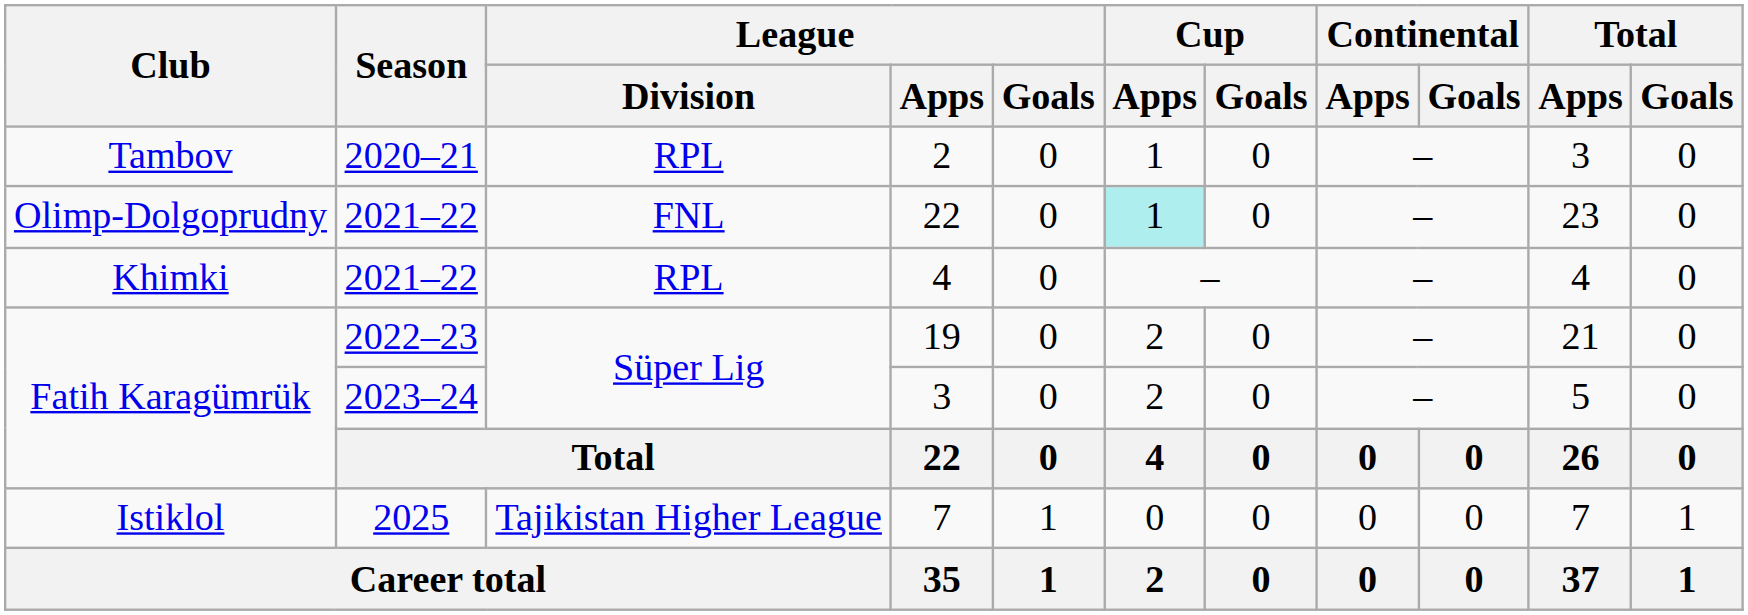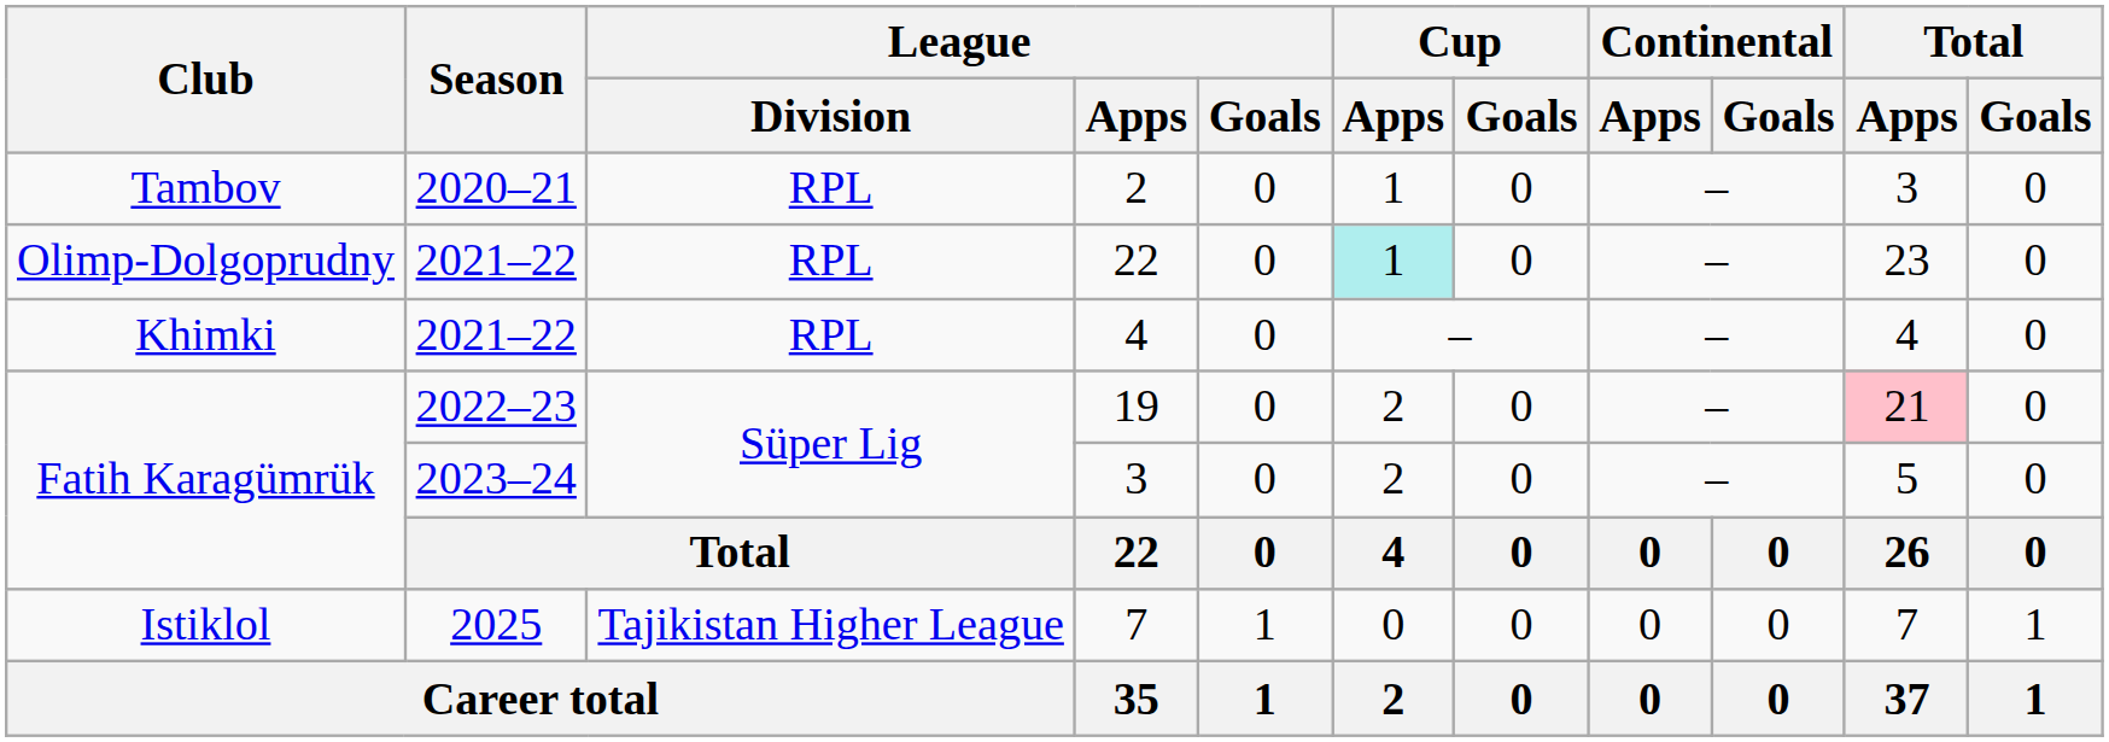 <table class="wikitable" style="text-align: center;">
 <tr>
 <th rowspan=2>Club</th>
 <th rowspan=2>Season</th>
 <th colspan=3>League</th>
 <th colspan=2>Cup</th>
 <th colspan=2>Continental</th>
 <th colspan=2>Total</th>
 </tr>
 <tr>
 <th>Division</th>
 <th>Apps</th>
 <th>Goals</th>
 <th>Apps</th>
 <th>Goals</th>
 <th>Apps</th>
 <th>Goals</th>
 <th>Apps</th>
 <th>Goals</th>
 </tr>
 <tr>
 <td><a href='#'>Tambov</a></td>
 <td><a href='#'>2020–21</a></td>
 <td><a href='#'>RPL</a></td>
 <td>2</td>
 <td>0</td>
 <td>1</td>
 <td>0</td>
 <td colspan=2>–</td>
 <td>3</td>
 <td>0</td>
 </tr>
 <tr>
 <td><a href='#'>Olimp-Dolgoprudny</a></td>
 <td><a href='#'>2021–22</a></td>
-<td><a href='#'>FNL</a></td>
+<td><a href='#'>RPL</a></td>
 <td>22</td>
 <td>0</td>
 <td style="background: paleturquoise;">1</td>
 <td>0</td>
 <td colspan=2>–</td>
 <td>23</td>
 <td>0</td>
 </tr>
 <tr>
 <td><a href='#'>Khimki</a></td>
 <td><a href='#'>2021–22</a></td>
 <td><a href='#'>RPL</a></td>
 <td>4</td>
 <td>0</td>
 <td colspan=2>–</td>
 <td colspan=2>–</td>
 <td>4</td>
 <td>0</td>
 </tr>
 <tr>
 <td rowspan="3"><a href='#'>Fatih Karagümrük</a></td>
 <td><a href='#'>2022–23</a></td>
 <td rowspan="2"><a href='#'>Süper Lig</a></td>
 <td>19</td>
 <td>0</td>
 <td>2</td>
 <td>0</td>
 <td colspan=2>–</td>
-<td>21</td>
+<td style="background: pink;">21</td>
 <td>0</td>
 </tr>
 <tr>
 <td><a href='#'>2023–24</a></td>
 <td>3</td>
 <td>0</td>
 <td>2</td>
 <td>0</td>
 <td colspan=2>–</td>
 <td>5</td>
 <td>0</td>
 </tr>
 <tr>
 <th colspan=2>Total</th>
 <th>22</th>
 <th>0</th>
 <th>4</th>
 <th>0</th>
 <th>0</th>
 <th>0</th>
 <th>26</th>
 <th>0</th>
 </tr>
 <tr>
 <td><a href='#'>Istiklol</a></td>
 <td><a href='#'>2025</a></td>
 <td><a href='#'>Tajikistan Higher League</a></td>
 <td>7</td>
 <td>1</td>
 <td>0</td>
 <td>0</td>
 <td>0</td>
 <td>0</td>
 <td>7</td>
 <td>1</td>
 </tr>
 <tr>
 <th colspan=3>Career total</th>
 <th>35</th>
 <th>1</th>
 <th>2</th>
 <th>0</th>
 <th>0</th>
 <th>0</th>
 <th>37</th>
 <th>1</th>
 </tr>
 </table>
